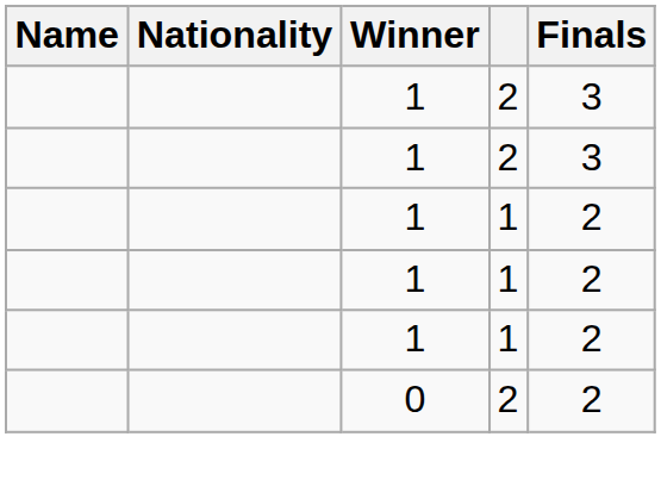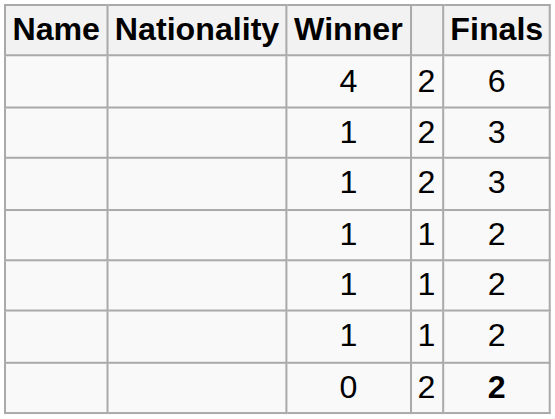 <table class="wikitable sortable" style="font-size:100%; text-align: center;">
 <tr>
 <th>Name</th>
 <th>Nationality</th>
 <th>Winner</th>
 <th></th>
 <th>Finals</th>
+</tr>
+<tr>
+<td align="left"></td>
+<td align="left"></td>
+<td>4</td>
+<td>2</td>
+<td>6</td>
 </tr>
 <tr>
 <td align="left"></td>
 <td align="left"></td>
 <td>1</td>
 <td>2</td>
 <td>3</td>
 </tr>
 <tr>
 <td align="left"></td>
 <td align="left"></td>
 <td>1</td>
 <td>2</td>
 <td>3</td>
 </tr>
 <tr>
 <td align="left"></td>
 <td align="left"></td>
 <td>1</td>
 <td>1</td>
 <td>2</td>
 </tr>
 <tr>
 <td align="left"></td>
 <td align="left"></td>
 <td>1</td>
 <td>1</td>
 <td>2</td>
 </tr>
 <tr>
 <td align="left"></td>
 <td align="left"></td>
 <td>1</td>
 <td>1</td>
 <td>2</td>
 </tr>
 <tr>
 <td align="left"></td>
 <td align="left"></td>
 <td>0</td>
 <td>2</td>
-<td>2</td>
+<td><strong>2</strong></td>
 </tr>
 </table>
